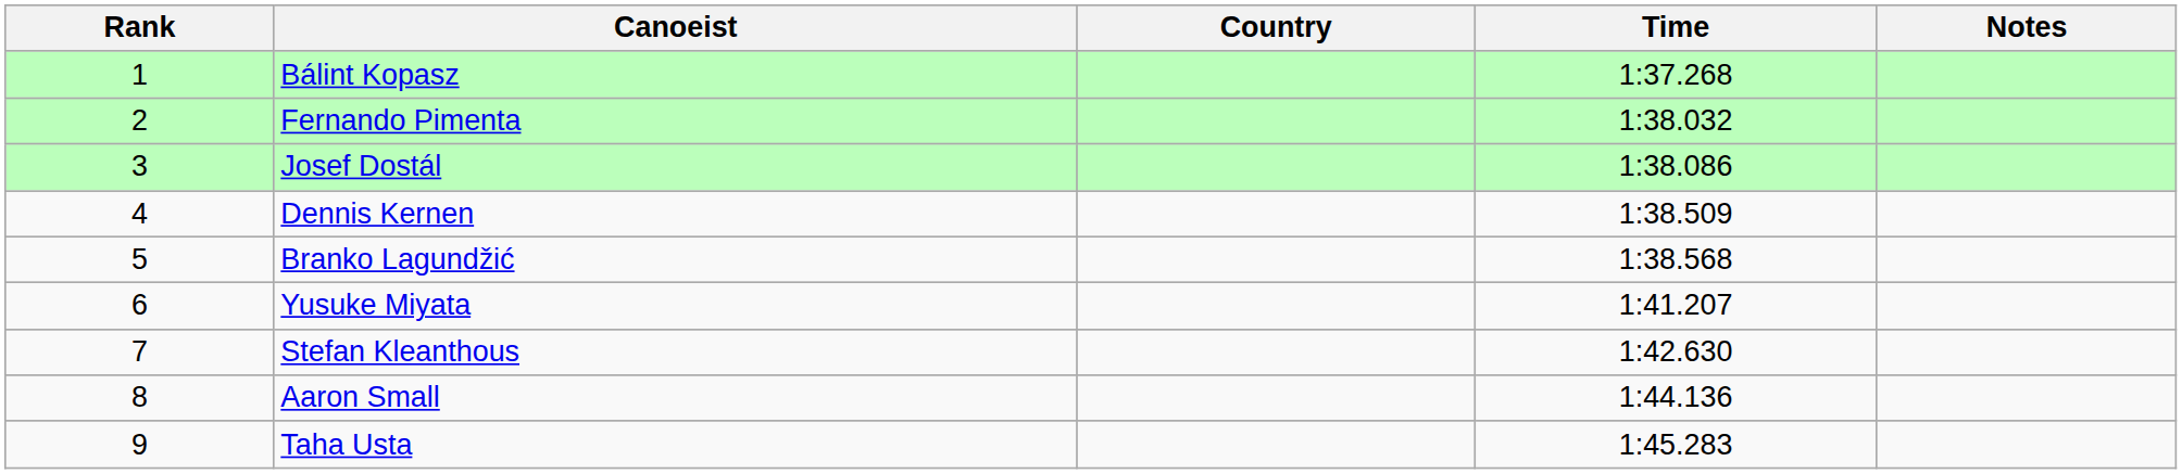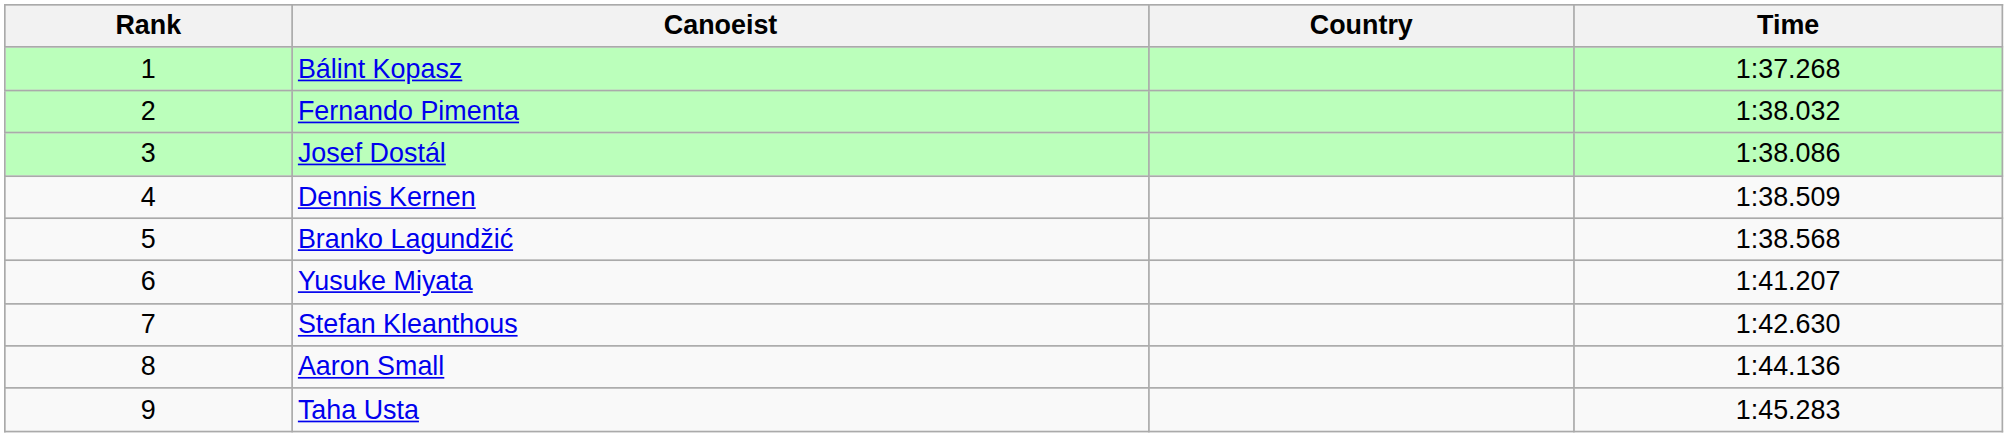 <table class="wikitable" style="text-align:center;width: 60%">
 <tr>
 <th>Rank</th>
 <th>Canoeist</th>
 <th>Country</th>
 <th>Time</th>
-<th>Notes</th>
 </tr>
 <tr bgcolor=bbffbb>
 <td>1</td>
 <td align="left"><a href='#'>Bálint Kopasz</a></td>
 <td align="left"></td>
 <td>1:37.268</td>
-<td></td>
 </tr>
 <tr bgcolor=bbffbb>
 <td>2</td>
 <td align="left"><a href='#'>Fernando Pimenta</a></td>
 <td align="left"></td>
 <td>1:38.032</td>
-<td></td>
 </tr>
 <tr bgcolor=bbffbb>
 <td>3</td>
 <td align="left"><a href='#'>Josef Dostál</a></td>
 <td align="left"></td>
 <td>1:38.086</td>
-<td></td>
 </tr>
 <tr>
 <td>4</td>
 <td align="left"><a href='#'>Dennis Kernen</a></td>
 <td align="left"></td>
 <td>1:38.509</td>
-<td></td>
 </tr>
 <tr>
 <td>5</td>
 <td align="left"><a href='#'>Branko Lagundžić</a></td>
 <td align="left"></td>
 <td>1:38.568</td>
-<td></td>
 </tr>
 <tr>
 <td>6</td>
 <td align="left"><a href='#'>Yusuke Miyata</a></td>
 <td align="left"></td>
 <td>1:41.207</td>
-<td></td>
 </tr>
 <tr>
 <td>7</td>
 <td align="left"><a href='#'>Stefan Kleanthous</a></td>
 <td align="left"></td>
 <td>1:42.630</td>
-<td></td>
 </tr>
 <tr>
 <td>8</td>
 <td align="left"><a href='#'>Aaron Small</a></td>
 <td align="left"></td>
 <td>1:44.136</td>
-<td></td>
 </tr>
 <tr>
 <td>9</td>
 <td align="left"><a href='#'>Taha Usta</a></td>
 <td align="left"></td>
 <td>1:45.283</td>
-<td></td>
 </tr>
 </table>
